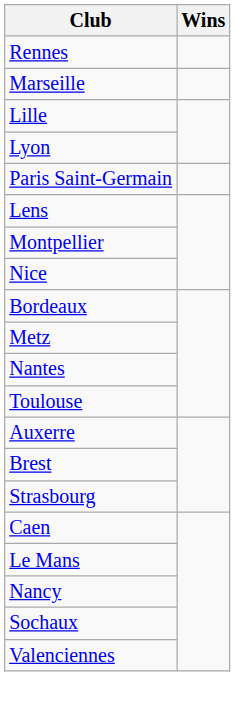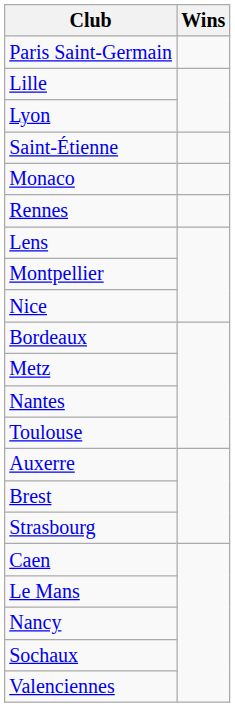 <table class="wikitable sortable">
 <tr>
 <th>Club</th>
 <th>Wins</th>
 </tr>
 <tr>
-<td><a href='#'>Rennes</a></td>
-<td align="center"></td>
-</tr>
-<tr>
-<td><a href='#'>Marseille</a></td>
+<td><a href='#'>Paris Saint-Germain</a></td>
 <td align="center"></td>
 </tr>
 <tr>
 <td><a href='#'>Lille</a></td>
 <td rowspan="2" align="center"></td>
 </tr>
 <tr>
 <td><a href='#'>Lyon</a></td>
 </tr>
 <tr>
-<td><a href='#'>Paris Saint-Germain</a></td>
+<td><a href='#'>Saint-Étienne</a></td>
+<td align="center"></td>
+</tr>
+<tr>
+<td><a href='#'>Monaco</a></td>
+<td align="center"></td>
+</tr>
+<tr>
+<td><a href='#'>Rennes</a></td>
 <td align="center"></td>
 </tr>
 <tr>
 <td><a href='#'>Lens</a></td>
 <td rowspan="3" align="center"></td>
 </tr>
 <tr>
 <td><a href='#'>Montpellier</a></td>
 </tr>
 <tr>
 <td><a href='#'>Nice</a></td>
 </tr>
 <tr>
 <td><a href='#'>Bordeaux</a></td>
 <td rowspan="4" align="center"></td>
 </tr>
 <tr>
 <td><a href='#'>Metz</a></td>
 </tr>
 <tr>
 <td><a href='#'>Nantes</a></td>
 </tr>
 <tr>
 <td><a href='#'>Toulouse</a></td>
 </tr>
 <tr>
 <td><a href='#'>Auxerre</a></td>
 <td rowspan="3" align="center"></td>
 </tr>
 <tr>
 <td><a href='#'>Brest</a></td>
 </tr>
 <tr>
 <td><a href='#'>Strasbourg</a></td>
 </tr>
 <tr>
 <td><a href='#'>Caen</a></td>
 <td rowspan="5" align="center"></td>
 </tr>
 <tr>
 <td><a href='#'>Le Mans</a></td>
 </tr>
 <tr>
 <td><a href='#'>Nancy</a></td>
 </tr>
 <tr>
 <td><a href='#'>Sochaux</a></td>
 </tr>
 <tr>
 <td><a href='#'>Valenciennes</a></td>
 </tr>
 </table>
